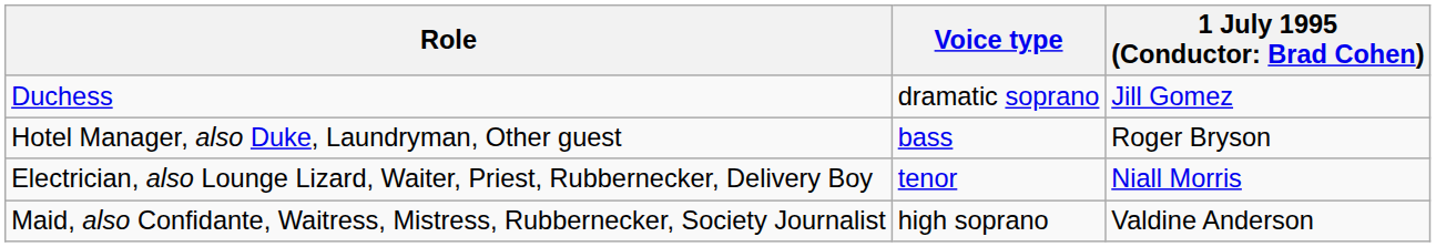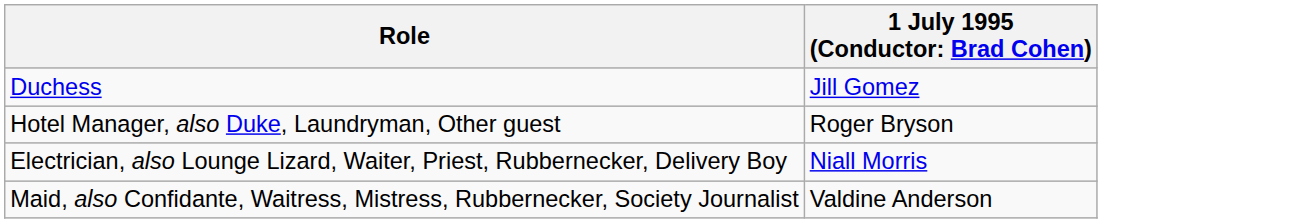 <table class="wikitable">
 <tr>
 <th>Role</th>
-<th><a href='#'>Voice type</a></th>
 <th>1 July 1995<br>(Conductor: <a href='#'>Brad Cohen</a>)</th>
 </tr>
 <tr>
 <td><a href='#'>Duchess</a></td>
-<td>dramatic <a href='#'>soprano</a></td>
 <td><a href='#'>Jill Gomez</a></td>
 </tr>
 <tr>
 <td>Hotel Manager, <em>also</em> <a href='#'>Duke</a>, Laundryman, Other guest</td>
-<td><a href='#'>bass</a></td>
 <td>Roger Bryson</td>
 </tr>
 <tr>
 <td>Electrician, <em>also</em> Lounge Lizard, Waiter, Priest, Rubbernecker, Delivery Boy</td>
-<td><a href='#'>tenor</a></td>
 <td><a href='#'>Niall Morris</a></td>
 </tr>
 <tr>
 <td>Maid, <em>also</em> Confidante, Waitress, Mistress, Rubbernecker, Society Journalist</td>
-<td>high soprano</td>
 <td>Valdine Anderson</td>
 </tr>
 </table>
